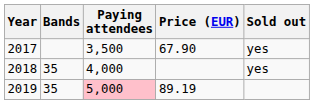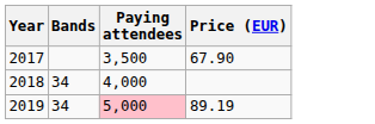 <table class="wikitable sortable">
 <tr>
 <th>Year</th>
 <th>Bands</th>
 <th>Paying<br>attendees</th>
 <th>Price (<a href='#'>EUR</a>)</th>
-<th>Sold out</th>
 </tr>
 <tr>
 <td>2017</td>
 <td></td>
 <td>3,500</td>
 <td>67.90</td>
-<td>yes</td>
 </tr>
 <tr>
 <td>2018</td>
-<td>35</td>
+<td>34</td>
 <td>4,000</td>
 <td></td>
-<td>yes</td>
 </tr>
 <tr>
 <td>2019</td>
-<td>35</td>
+<td>34</td>
 <td style="background: pink;">5,000</td>
 <td>89.19</td>
-<td></td>
 </tr>
 </table>
